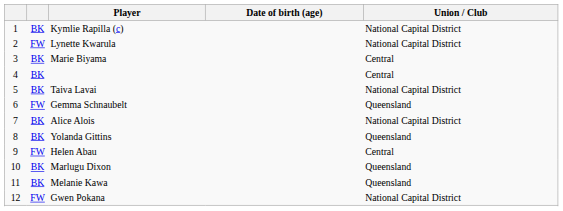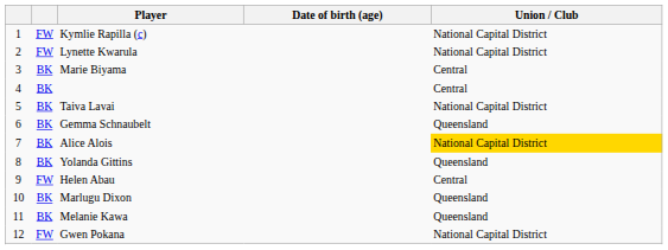 <table class="sortable wikitable plainrowheaders" style="font-size:95%; width: 98%">
 <tr>
 <th scope="col" style="width:4%"></th>
 <th scope="col" style="width:4%"></th>
 <th scope="col">Player</th>
 <th scope="col">Date of birth (age)</th>
 <th scope="col">Union / Club</th>
 </tr>
 <tr>
 <td style="text-align:center; border:0">1</td>
-<td style="text-align:center; border:0"><a href='#'>BK</a></td>
+<td style="text-align:center; border:0"><a href='#'>FW</a></td>
 <td style="text-align:left; border:0">Kymlie Rapilla (<a href='#'>c</a>)</td>
 <td style="text-align:left; border:0"></td>
 <td style="text-align:left; border:0"> National Capital District</td>
 </tr>
 <tr>
 <td style="text-align:center; border:0">2</td>
 <td style="text-align:center; border:0"><a href='#'>FW</a></td>
 <td style="text-align:left; border:0">Lynette Kwarula</td>
 <td style="text-align:left; border:0"></td>
 <td style="text-align:left; border:0"> National Capital District</td>
 </tr>
 <tr>
 <td style="text-align:center; border:0">3</td>
 <td style="text-align:center; border:0"><a href='#'>BK</a></td>
 <td style="text-align:left; border:0">Marie Biyama</td>
 <td style="text-align:left; border:0"></td>
 <td style="text-align:left; border:0"> Central</td>
 </tr>
 <tr>
 <td style="text-align:center; border:0">4</td>
 <td style="text-align:center; border:0"><a href='#'>BK</a></td>
 <td style="text-align:left; border:0"></td>
 <td style="text-align:left; border:0"></td>
 <td style="text-align:left; border:0"> Central</td>
 </tr>
 <tr>
 <td style="text-align:center; border:0">5</td>
 <td style="text-align:center; border:0"><a href='#'>BK</a></td>
 <td style="text-align:left; border:0">Taiva Lavai</td>
 <td style="text-align:left; border:0"></td>
 <td style="text-align:left; border:0"> National Capital District</td>
 </tr>
 <tr>
 <td style="text-align:center; border:0">6</td>
-<td style="text-align:center; border:0"><a href='#'>FW</a></td>
+<td style="text-align:center; border:0"><a href='#'>BK</a></td>
 <td style="text-align:left; border:0">Gemma Schnaubelt</td>
 <td style="text-align:left; border:0"></td>
 <td style="text-align:left; border:0"> Queensland</td>
 </tr>
 <tr>
 <td style="text-align:center; border:0">7</td>
 <td style="text-align:center; border:0"><a href='#'>BK</a></td>
 <td style="text-align:left; border:0">Alice Alois</td>
 <td style="text-align:left; border:0"></td>
-<td style="text-align:left; border:0"> National Capital District</td>
+<td style="background: gold; text-align:left; border:0"> National Capital District</td>
 </tr>
 <tr>
 <td style="text-align:center; border:0">8</td>
 <td style="text-align:center; border:0"><a href='#'>BK</a></td>
 <td style="text-align:left; border:0">Yolanda Gittins</td>
 <td style="text-align:left; border:0"></td>
 <td style="text-align:left; border:0"> Queensland</td>
 </tr>
 <tr>
 <td style="text-align:center; border:0">9</td>
 <td style="text-align:center; border:0"><a href='#'>FW</a></td>
 <td style="text-align:left; border:0">Helen Abau</td>
 <td style="text-align:left; border:0"></td>
 <td style="text-align:left; border:0"> Central</td>
 </tr>
 <tr>
 <td style="text-align:center; border:0">10</td>
 <td style="text-align:center; border:0"><a href='#'>BK</a></td>
 <td style="text-align:left; border:0">Marlugu Dixon</td>
 <td style="text-align:left; border:0"></td>
 <td style="text-align:left; border:0"> Queensland</td>
 </tr>
 <tr>
 <td style="text-align:center; border:0">11</td>
 <td style="text-align:center; border:0"><a href='#'>BK</a></td>
 <td style="text-align:left; border:0">Melanie Kawa</td>
 <td style="text-align:left; border:0"></td>
 <td style="text-align:left; border:0"> Queensland</td>
 </tr>
 <tr>
 <td style="text-align:center; border:0">12</td>
 <td style="text-align:center; border:0"><a href='#'>FW</a></td>
 <td style="text-align:left; border:0">Gwen Pokana</td>
 <td style="text-align:left; border:0"></td>
 <td style="text-align:left; border:0"> National Capital District</td>
 </tr>
 <tr>
 </tr>
 </table>
